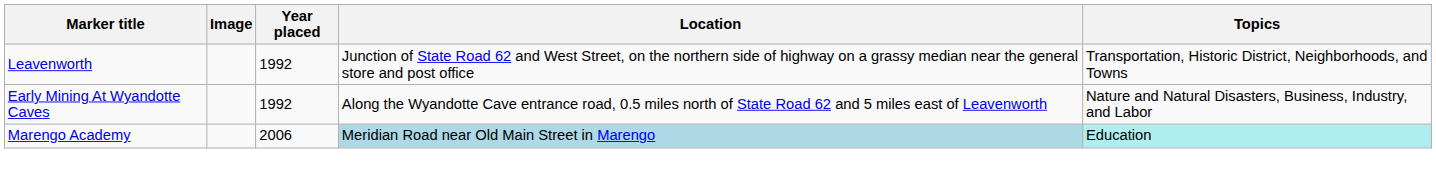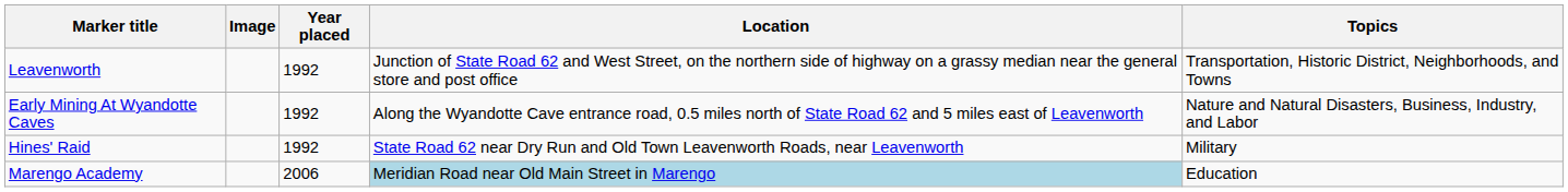 <table class="wikitable sortable" style="width:98%">
 <tr>
 <th>Marker title</th>
 <th class="unsortable">Image</th>
 <th>Year placed</th>
 <th>Location</th>
 <th>Topics</th>
 </tr>
 <tr>
 <td><a href='#'>Leavenworth</a></td>
 <td></td>
 <td>1992</td>
 <td>Junction of <a href='#'>State Road 62</a> and West Street, on the northern side of highway on a grassy median near the general store and post office<br><small></small></td>
 <td>Transportation, Historic District, Neighborhoods, and Towns</td>
 </tr>
 <tr ->
 <td><a href='#'>Early Mining At Wyandotte Caves</a></td>
 <td></td>
 <td>1992</td>
 <td>Along the Wyandotte Cave entrance road, 0.5 miles north of <a href='#'>State Road 62</a> and 5 miles east of <a href='#'>Leavenworth</a><br><small></small></td>
 <td>Nature and Natural Disasters, Business, Industry, and Labor</td>
 </tr>
 <tr ->
+<td><a href='#'>Hines' Raid</a></td>
+<td></td>
+<td>1992</td>
+<td><a href='#'>State Road 62</a> near Dry Run and Old Town Leavenworth Roads, near <a href='#'>Leavenworth</a><br><small></small></td>
+<td>Military</td>
+</tr>
+<tr ->
 <td><a href='#'>Marengo Academy</a></td>
 <td></td>
 <td>2006</td>
 <td style="background: lightblue;">Meridian Road near Old Main Street in <a href='#'>Marengo</a><br><small></small></td>
-<td style="background: paleturquoise;">Education</td>
+<td>Education</td>
 </tr>
 </table>
